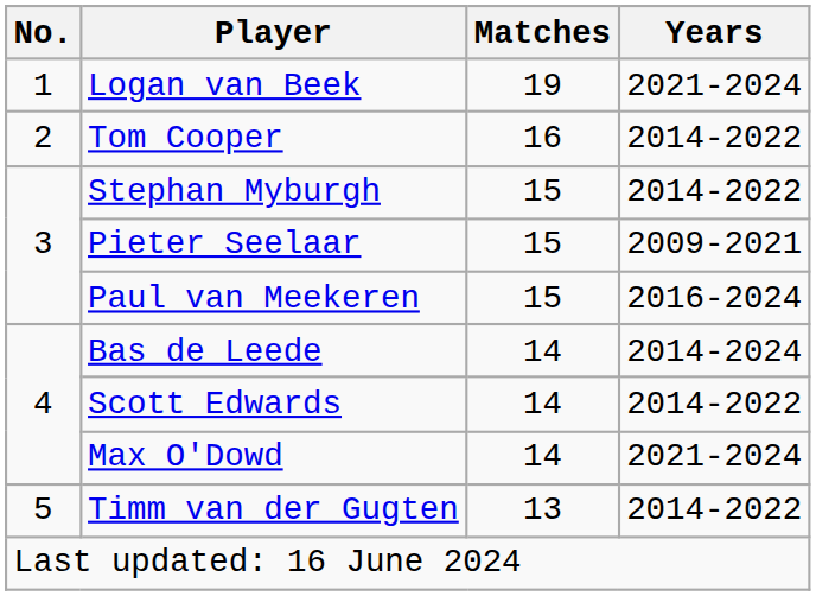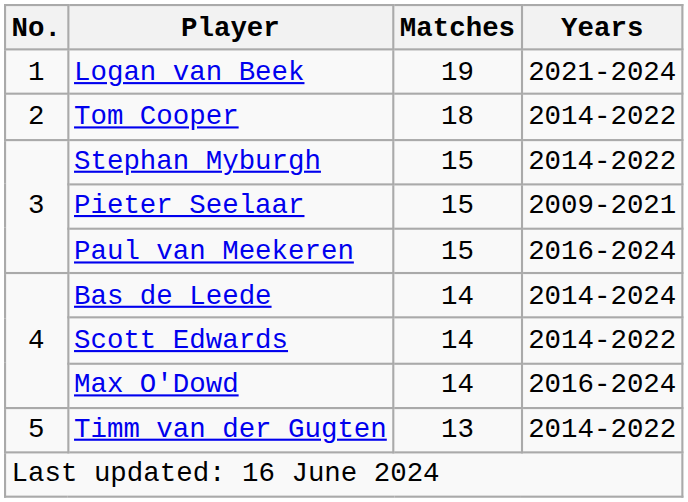 <table class="wikitable" style="text-align: left;">
 <tr>
 <th>No.</th>
 <th>Player</th>
 <th>Matches</th>
 <th>Years</th>
 </tr>
 <tr>
 <td align=center>1</td>
 <td><a href='#'>Logan van Beek</a></td>
 <td align=center>19</td>
 <td>2021-2024</td>
 </tr>
 <tr>
 <td align=center>2</td>
 <td><a href='#'>Tom Cooper</a></td>
-<td align=center>16</td>
+<td align=center>18</td>
 <td>2014-2022</td>
 </tr>
 <tr>
 <td align=center rowspan="3">3</td>
 <td><a href='#'>Stephan Myburgh</a></td>
 <td align=center>15</td>
 <td>2014-2022</td>
 </tr>
 <tr>
 <td><a href='#'>Pieter Seelaar</a></td>
 <td align=center>15</td>
 <td>2009-2021</td>
 </tr>
 <tr>
 <td><a href='#'>Paul van Meekeren</a></td>
 <td align=center>15</td>
 <td>2016-2024</td>
 </tr>
 <tr>
 <td align=center rowspan="3">4</td>
 <td><a href='#'>Bas de Leede</a></td>
 <td align=center>14</td>
 <td>2014-2024</td>
 </tr>
 <tr>
 <td><a href='#'>Scott Edwards</a></td>
 <td align=center>14</td>
 <td>2014-2022</td>
 </tr>
 <tr>
 <td><a href='#'>Max O'Dowd</a></td>
 <td align=center>14</td>
-<td>2021-2024</td>
+<td>2016-2024</td>
 </tr>
 <tr>
 <td align=center>5</td>
 <td><a href='#'>Timm van der Gugten</a></td>
 <td align=center>13</td>
 <td>2014-2022</td>
 </tr>
 <tr>
 <td colspan="7">Last updated: 16 June 2024</td>
 </tr>
 </table>
